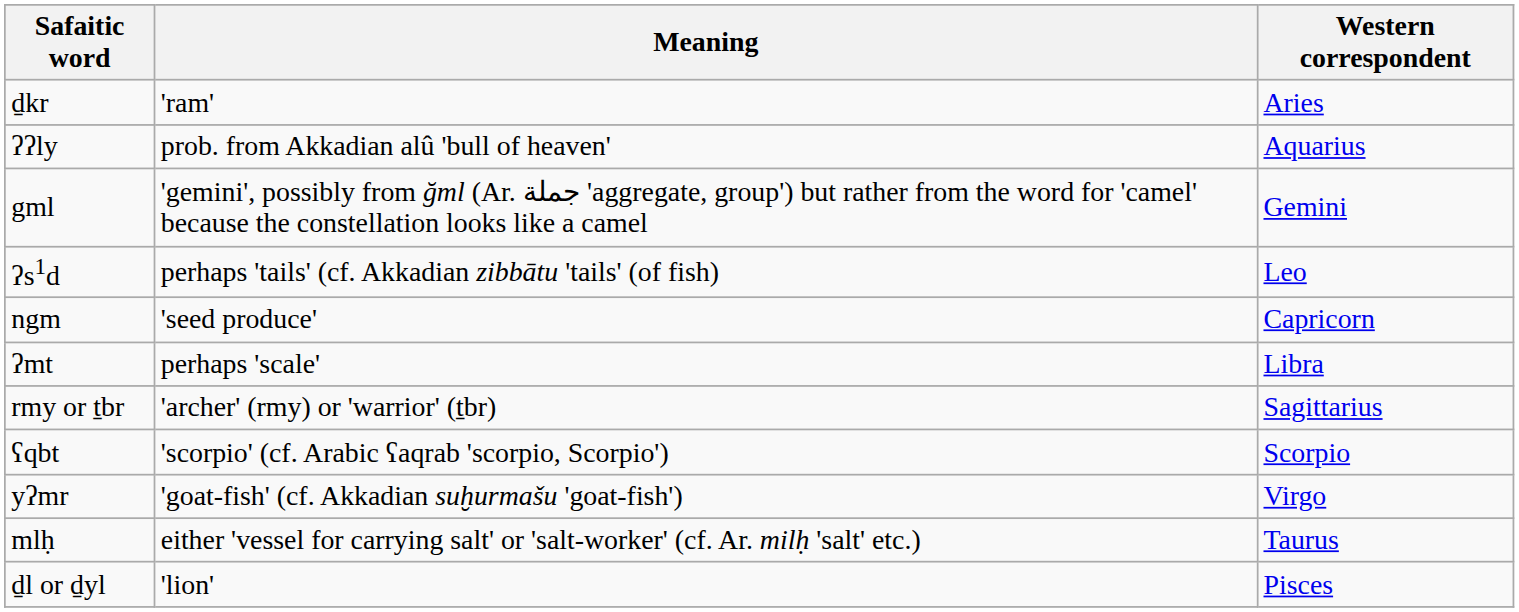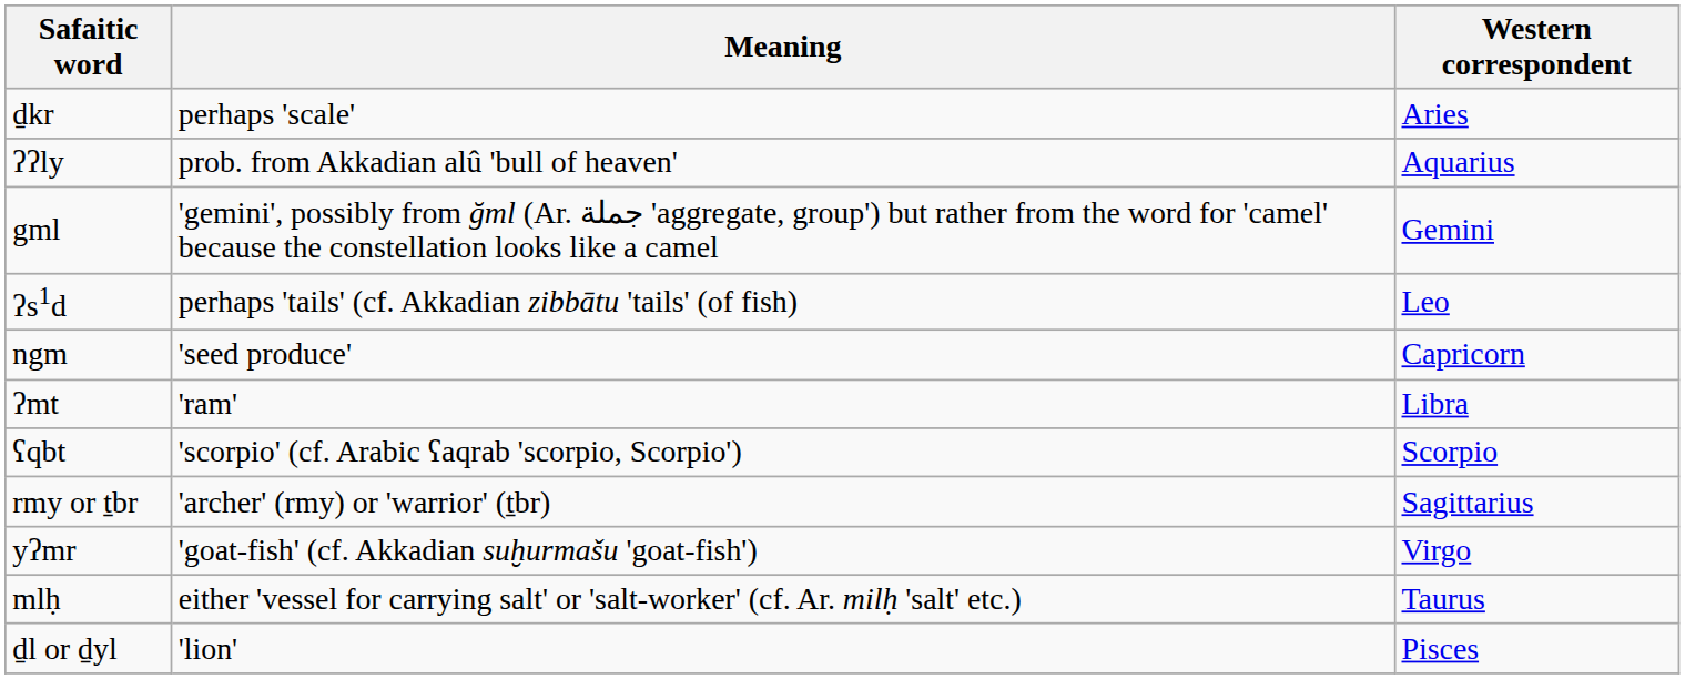 <table class="wikitable">
 <tr>
 <th>Safaitic word</th>
 <th>Meaning</th>
 <th>Western correspondent</th>
 </tr>
 <tr>
 <td>ḏkr</td>
-<td>'ram'</td>
+<td>perhaps 'scale'</td>
 <td><a href='#'>Aries</a></td>
 </tr>
 <tr>
 <td>ʔʔly</td>
 <td>prob. from Akkadian alû 'bull of heaven'</td>
 <td><a href='#'>Aquarius</a></td>
 </tr>
 <tr>
 <td>gml</td>
 <td>'gemini', possibly from <em>ğml</em> (Ar. جملة 'aggregate, group') but rather from the word for 'camel' because the constellation looks like a camel</td>
 <td><a href='#'>Gemini</a></td>
 </tr>
 <tr>
 <td>ʔs<sup>1</sup>d</td>
 <td>perhaps 'tails' (cf. Akkadian <em>zibbātu</em> 'tails' (of fish)</td>
 <td><a href='#'>Leo</a></td>
 </tr>
 <tr>
 <td>ngm</td>
 <td>'seed produce'</td>
 <td><a href='#'>Capricorn</a></td>
 </tr>
 <tr>
 <td>ʔmt</td>
-<td>perhaps 'scale'</td>
+<td>'ram'</td>
 <td><a href='#'>Libra</a></td>
+</tr>
+<tr>
+<td>ʕqbt</td>
+<td>'scorpio' (cf. Arabic ʕaqrab 'scorpio, Scorpio')</td>
+<td><a href='#'>Scorpio</a></td>
 </tr>
 <tr>
 <td>rmy or ṯbr</td>
 <td>'archer' (rmy) or 'warrior' (ṯbr)</td>
 <td><a href='#'>Sagittarius</a></td>
-</tr>
-<tr>
-<td>ʕqbt</td>
-<td>'scorpio' (cf. Arabic ʕaqrab 'scorpio, Scorpio')</td>
-<td><a href='#'>Scorpio</a></td>
 </tr>
 <tr>
 <td>yʔmr</td>
 <td>'goat-fish' (cf. Akkadian <em>suḫurmašu</em> 'goat-fish')</td>
 <td><a href='#'>Virgo</a></td>
 </tr>
 <tr>
 <td>mlḥ</td>
 <td>either 'vessel for carrying salt' or 'salt-worker' (cf. Ar. <em>milḥ</em> 'salt' etc.)</td>
 <td><a href='#'>Taurus</a></td>
 </tr>
 <tr>
 <td>ḏl or ḏyl</td>
 <td>'lion'</td>
 <td><a href='#'>Pisces</a></td>
 </tr>
 </table>
